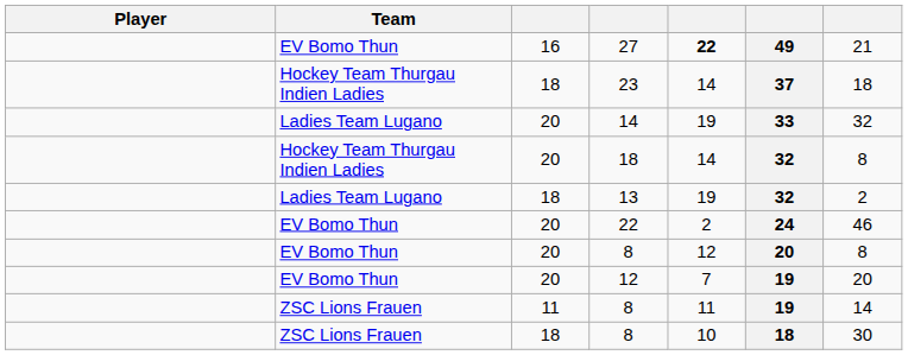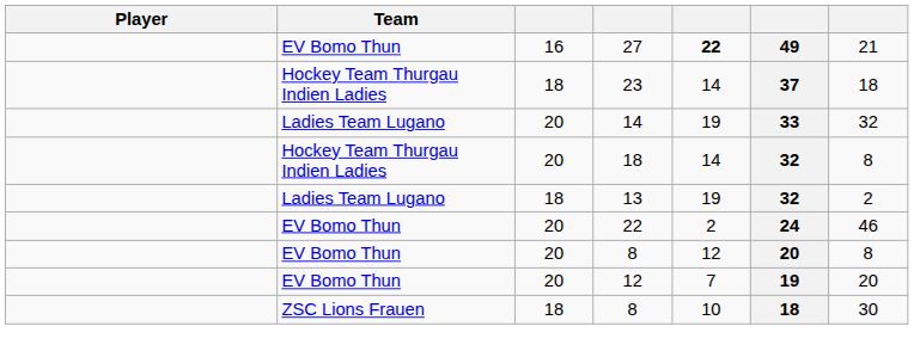 <table class="wikitable sortable" style="text-align: center">
 <tr>
 <th style="width: 15em;">Player</th>
 <th style="width: 13em;">Team</th>
 <th style="width: 4em;"></th>
 <th style="width: 4em;"></th>
 <th style="width: 4em;"></th>
 <th style="width: 4em;"></th>
 <th style="width: 4em;"></th>
 </tr>
 <tr>
 <td style="text-align:left;"> </td>
 <td style="text-align:left;"><a href='#'>EV Bomo Thun</a></td>
 <td>16</td>
 <td>27</td>
 <td><strong>22</strong></td>
 <th>49</th>
 <td>21</td>
 </tr>
 <tr>
 <td style="text-align:left;"> </td>
 <td style="text-align:left;"><a href='#'>Hockey Team Thurgau Indien Ladies</a></td>
 <td>18</td>
 <td>23</td>
 <td>14</td>
 <th>37</th>
 <td>18</td>
 </tr>
 <tr>
 <td style="text-align:left;"> </td>
 <td style="text-align:left;"><a href='#'>Ladies Team Lugano</a></td>
 <td>20</td>
 <td>14</td>
 <td>19</td>
 <th>33</th>
 <td>32</td>
 </tr>
 <tr>
 <td style="text-align:left;"> </td>
 <td style="text-align:left;"><a href='#'>Hockey Team Thurgau Indien Ladies</a></td>
 <td>20</td>
 <td>18</td>
 <td>14</td>
 <th>32</th>
 <td>8</td>
 </tr>
 <tr>
 <td style="text-align:left;"> </td>
 <td style="text-align:left;"><a href='#'>Ladies Team Lugano</a></td>
 <td>18</td>
 <td>13</td>
 <td>19</td>
 <th>32</th>
 <td>2</td>
 </tr>
 <tr>
 <td style="text-align:left;"> </td>
 <td style="text-align:left;"><a href='#'>EV Bomo Thun</a></td>
 <td>20</td>
 <td>22</td>
 <td>2</td>
 <th>24</th>
 <td>46</td>
 </tr>
 <tr>
 <td style="text-align:left;"> </td>
 <td style="text-align:left;"><a href='#'>EV Bomo Thun</a></td>
 <td>20</td>
 <td>8</td>
 <td>12</td>
 <th>20</th>
 <td>8</td>
 </tr>
 <tr>
 <td style="text-align:left;"> </td>
 <td style="text-align:left;"><a href='#'>EV Bomo Thun</a></td>
 <td>20</td>
 <td>12</td>
 <td>7</td>
 <th>19</th>
 <td>20</td>
 </tr>
 <tr>
 <td style="text-align:left;"> </td>
 <td style="text-align:left;"><a href='#'>ZSC Lions Frauen</a></td>
-<td>11</td>
-<td>8</td>
-<td>11</td>
-<th>19</th>
-<td>14</td>
-</tr>
-<tr>
-<td style="text-align:left;"> </td>
-<td style="text-align:left;"><a href='#'>ZSC Lions Frauen</a></td>
 <td>18</td>
 <td>8</td>
 <td>10</td>
 <th>18</th>
 <td>30</td>
 </tr>
 </table>
